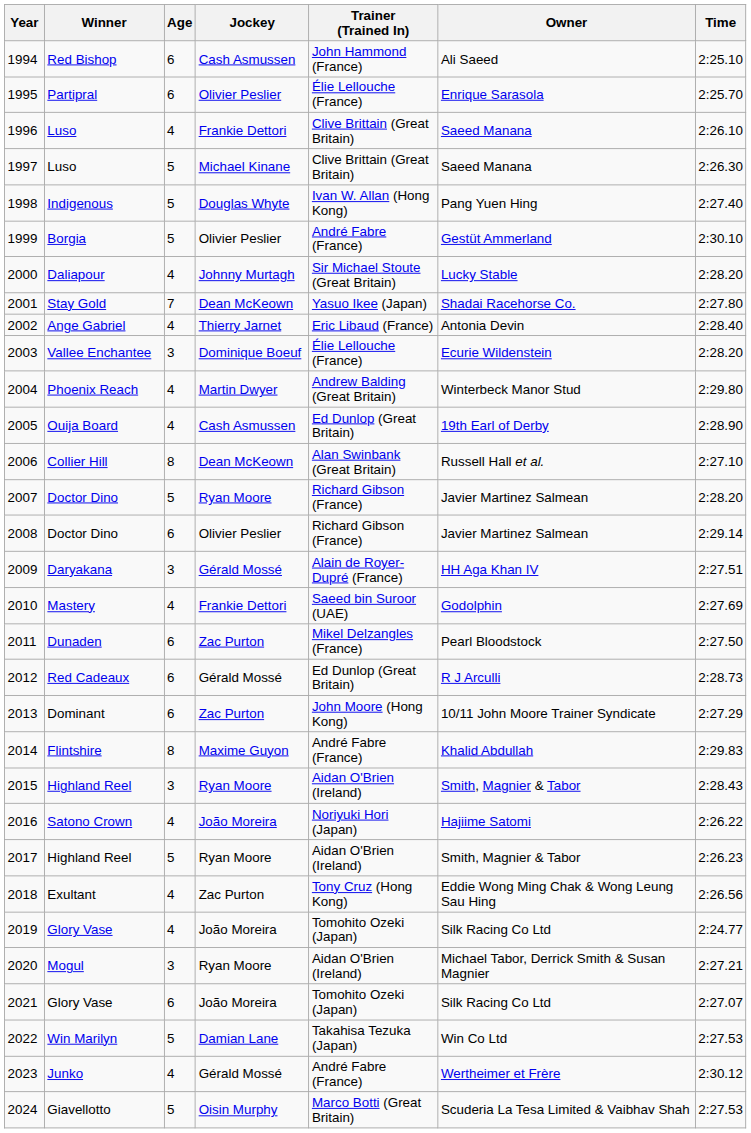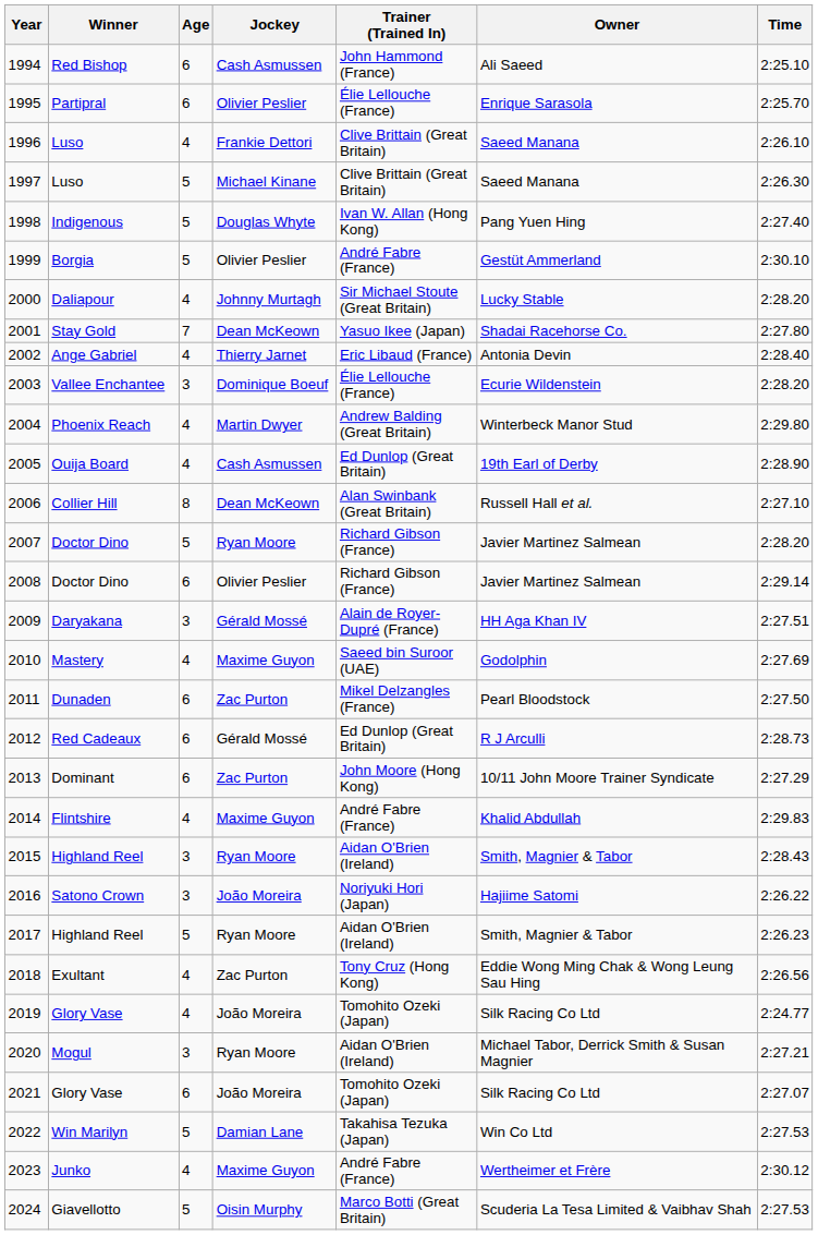 <table class="wikitable sortable" style="font-size:90%">
 <tr>
 <th style="width:36px">Year<br></th>
 <th style="width:122px">Winner<br></th>
 <th>Age<br></th>
 <th style="width:115px">Jockey<br></th>
 <th style="width:132px">Trainer<br> (Trained In)</th>
 <th style="width:270px">Owner<br></th>
 <th>Time<br></th>
 </tr>
 <tr>
 <td>1994</td>
 <td><a href='#'>Red Bishop</a></td>
 <td>6</td>
 <td><a href='#'>Cash Asmussen</a></td>
 <td><a href='#'>John Hammond</a> (France)</td>
 <td>Ali Saeed</td>
 <td>2:25.10</td>
 </tr>
 <tr>
 <td>1995</td>
 <td><a href='#'>Partipral</a></td>
 <td>6</td>
 <td><a href='#'>Olivier Peslier</a></td>
 <td><a href='#'>Élie Lellouche</a> (France)</td>
 <td><a href='#'>Enrique Sarasola</a></td>
 <td>2:25.70</td>
 </tr>
 <tr>
 <td>1996</td>
 <td><a href='#'>Luso</a></td>
 <td>4</td>
 <td><a href='#'>Frankie Dettori</a></td>
 <td><a href='#'>Clive Brittain</a> (Great Britain)</td>
 <td><a href='#'>Saeed Manana</a></td>
 <td>2:26.10</td>
 </tr>
 <tr>
 <td>1997</td>
 <td>Luso</td>
 <td>5</td>
 <td><a href='#'>Michael Kinane</a></td>
 <td>Clive Brittain (Great Britain)</td>
 <td>Saeed Manana</td>
 <td>2:26.30</td>
 </tr>
 <tr>
 <td>1998</td>
 <td><a href='#'>Indigenous</a></td>
 <td>5</td>
 <td><a href='#'>Douglas Whyte</a></td>
 <td><a href='#'>Ivan W. Allan</a> (Hong Kong)</td>
 <td>Pang Yuen Hing</td>
 <td>2:27.40</td>
 </tr>
 <tr>
 <td>1999</td>
 <td><a href='#'>Borgia</a></td>
 <td>5</td>
 <td>Olivier Peslier</td>
 <td><a href='#'>André Fabre</a> (France)</td>
 <td><a href='#'>Gestüt Ammerland</a></td>
 <td>2:30.10</td>
 </tr>
 <tr>
 <td>2000</td>
 <td><a href='#'>Daliapour</a></td>
 <td>4</td>
 <td><a href='#'>Johnny Murtagh</a></td>
 <td><a href='#'>Sir Michael Stoute</a> (Great Britain)</td>
 <td><a href='#'>Lucky Stable</a></td>
 <td>2:28.20</td>
 </tr>
 <tr>
 <td>2001</td>
 <td><a href='#'>Stay Gold</a></td>
 <td>7</td>
 <td><a href='#'>Dean McKeown</a></td>
 <td><a href='#'>Yasuo Ikee</a> (Japan)</td>
 <td><a href='#'>Shadai Racehorse Co.</a></td>
 <td>2:27.80</td>
 </tr>
 <tr>
 <td>2002</td>
 <td><a href='#'>Ange Gabriel</a></td>
 <td>4</td>
 <td><a href='#'>Thierry Jarnet</a></td>
 <td><a href='#'>Eric Libaud</a> (France)</td>
 <td>Antonia Devin</td>
 <td>2:28.40</td>
 </tr>
 <tr>
 <td>2003</td>
 <td><a href='#'>Vallee Enchantee</a></td>
 <td>3</td>
 <td><a href='#'>Dominique Boeuf</a></td>
 <td><a href='#'>Élie Lellouche</a> (France)</td>
 <td><a href='#'>Ecurie Wildenstein</a></td>
 <td>2:28.20</td>
 </tr>
 <tr>
 <td>2004</td>
 <td><a href='#'>Phoenix Reach</a></td>
 <td>4</td>
 <td><a href='#'>Martin Dwyer</a></td>
 <td><a href='#'>Andrew Balding</a> (Great Britain)</td>
 <td>Winterbeck Manor Stud</td>
 <td>2:29.80</td>
 </tr>
 <tr>
 <td>2005</td>
 <td><a href='#'>Ouija Board</a></td>
 <td>4</td>
 <td><a href='#'>Cash Asmussen</a></td>
 <td><a href='#'>Ed Dunlop</a> (Great Britain)</td>
 <td><a href='#'>19th Earl of Derby</a></td>
 <td>2:28.90</td>
 </tr>
 <tr>
 <td>2006</td>
 <td><a href='#'>Collier Hill</a></td>
 <td>8</td>
 <td><a href='#'>Dean McKeown</a></td>
 <td><a href='#'>Alan Swinbank</a> (Great Britain)</td>
 <td>Russell Hall <em>et al.</em></td>
 <td>2:27.10</td>
 </tr>
 <tr>
 <td>2007</td>
 <td><a href='#'>Doctor Dino</a></td>
 <td>5</td>
 <td><a href='#'>Ryan Moore</a></td>
 <td><a href='#'>Richard Gibson</a> (France)</td>
 <td>Javier Martinez Salmean</td>
 <td>2:28.20</td>
 </tr>
 <tr>
 <td>2008</td>
 <td>Doctor Dino</td>
 <td>6</td>
 <td>Olivier Peslier</td>
 <td>Richard Gibson (France)</td>
 <td>Javier Martinez Salmean</td>
 <td>2:29.14</td>
 </tr>
 <tr>
 <td>2009</td>
 <td><a href='#'>Daryakana</a></td>
 <td>3</td>
 <td><a href='#'>Gérald Mossé</a></td>
 <td><a href='#'>Alain de Royer-Dupré</a> (France)</td>
 <td><a href='#'>HH Aga Khan IV</a></td>
 <td>2:27.51</td>
 </tr>
 <tr>
 <td>2010</td>
 <td><a href='#'>Mastery</a></td>
 <td>4</td>
-<td><a href='#'>Frankie Dettori</a></td>
+<td><a href='#'>Maxime Guyon</a></td>
 <td><a href='#'>Saeed bin Suroor</a> (UAE)</td>
 <td><a href='#'>Godolphin</a></td>
 <td>2:27.69</td>
 </tr>
 <tr>
 <td>2011</td>
 <td><a href='#'>Dunaden</a></td>
 <td>6</td>
 <td><a href='#'>Zac Purton</a></td>
 <td><a href='#'>Mikel Delzangles</a> (France)</td>
 <td>Pearl Bloodstock</td>
 <td>2:27.50</td>
 </tr>
 <tr>
 <td>2012</td>
 <td><a href='#'>Red Cadeaux</a></td>
 <td>6</td>
 <td>Gérald Mossé</td>
 <td>Ed Dunlop (Great Britain)</td>
 <td><a href='#'>R J Arculli</a></td>
 <td>2:28.73</td>
 </tr>
 <tr>
 <td>2013</td>
 <td>Dominant</td>
 <td>6</td>
 <td><a href='#'>Zac Purton</a></td>
 <td><a href='#'>John Moore</a> (Hong Kong)</td>
 <td>10/11 John Moore Trainer Syndicate</td>
 <td>2:27.29</td>
 </tr>
 <tr>
 <td>2014</td>
 <td><a href='#'>Flintshire</a></td>
-<td>8</td>
+<td>4</td>
 <td><a href='#'>Maxime Guyon</a></td>
 <td>André Fabre (France)</td>
 <td><a href='#'>Khalid Abdullah</a></td>
 <td>2:29.83</td>
 </tr>
 <tr>
 <td>2015</td>
 <td><a href='#'>Highland Reel</a></td>
 <td>3</td>
 <td><a href='#'>Ryan Moore</a></td>
 <td><a href='#'>Aidan O'Brien</a> (Ireland)</td>
 <td><a href='#'>Smith</a>, <a href='#'>Magnier</a> & <a href='#'>Tabor</a></td>
 <td>2:28.43</td>
 </tr>
 <tr>
 <td>2016</td>
 <td><a href='#'>Satono Crown</a></td>
-<td>4</td>
+<td>3</td>
 <td><a href='#'>João Moreira</a></td>
 <td><a href='#'>Noriyuki Hori</a> (Japan)</td>
 <td><a href='#'>Hajiime Satomi</a></td>
 <td>2:26.22</td>
 </tr>
 <tr>
 <td>2017</td>
 <td>Highland Reel</td>
 <td>5</td>
 <td>Ryan Moore</td>
 <td>Aidan O'Brien (Ireland)</td>
 <td>Smith, Magnier & Tabor</td>
 <td>2:26.23</td>
 </tr>
 <tr>
 <td>2018</td>
 <td>Exultant</td>
 <td>4</td>
 <td>Zac Purton</td>
 <td><a href='#'>Tony Cruz</a> (Hong Kong)</td>
 <td>Eddie Wong Ming Chak & Wong Leung Sau Hing</td>
 <td>2:26.56</td>
 </tr>
 <tr>
 <td>2019</td>
 <td><a href='#'>Glory Vase</a></td>
 <td>4</td>
 <td>João Moreira</td>
 <td>Tomohito Ozeki (Japan)</td>
 <td>Silk Racing Co Ltd</td>
 <td>2:24.77</td>
 </tr>
 <tr>
 <td>2020</td>
 <td><a href='#'>Mogul</a></td>
 <td>3</td>
 <td>Ryan Moore</td>
 <td>Aidan O'Brien (Ireland)</td>
 <td>Michael Tabor, Derrick Smith & Susan Magnier</td>
 <td>2:27.21</td>
 </tr>
 <tr>
 <td>2021</td>
 <td>Glory Vase</td>
 <td>6</td>
 <td>João Moreira</td>
 <td>Tomohito Ozeki (Japan)</td>
 <td>Silk Racing Co Ltd</td>
 <td>2:27.07</td>
 </tr>
 <tr>
 <td>2022</td>
 <td><a href='#'>Win Marilyn</a></td>
 <td>5</td>
 <td><a href='#'>Damian Lane</a></td>
 <td>Takahisa Tezuka (Japan)</td>
 <td>Win Co Ltd</td>
 <td>2:27.53</td>
 </tr>
 <tr>
 <td>2023</td>
 <td><a href='#'>Junko</a></td>
 <td>4</td>
-<td>Gérald Mossé</td>
+<td><a href='#'>Maxime Guyon</a></td>
 <td>André Fabre (France)</td>
 <td><a href='#'>Wertheimer et Frère</a></td>
 <td>2:30.12</td>
 </tr>
 <tr>
 <td>2024</td>
 <td>Giavellotto</td>
 <td>5</td>
 <td><a href='#'>Oisin Murphy</a></td>
 <td><a href='#'>Marco Botti</a> (Great Britain)</td>
 <td>Scuderia La Tesa Limited & Vaibhav Shah</td>
 <td>2:27.53</td>
 </tr>
 </table>
